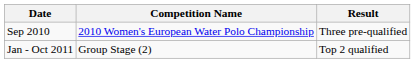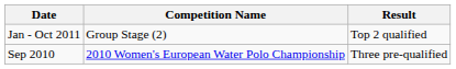 <table class="wikitable">
 <tr>
 <th>Date</th>
 <th>Competition Name</th>
 <th>Result</th>
 </tr>
 <tr>
+<td>Jan - Oct 2011</td>
+<td>Group Stage (2)</td>
+<td>Top 2 qualified</td>
+</tr>
+<tr>
 <td>Sep 2010</td>
 <td><a href='#'>2010 Women's European Water Polo Championship</a></td>
 <td>Three pre-qualified</td>
 </tr>
-<tr>
-<td>Jan - Oct 2011</td>
-<td>Group Stage (2)</td>
-<td>Top 2 qualified</td>
-</tr>
 </table>
